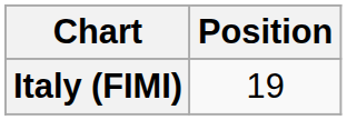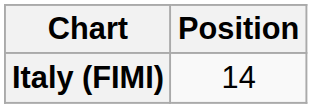 <table class="wikitable plainrowheaders" style="text-align:center;">
 <tr>
 <th>Chart</th>
 <th>Position</th>
 </tr>
 <tr>
 <th scope="row">Italy (FIMI)</th>
-<td>19</td>
+<td>14</td>
 </tr>
 </table>
